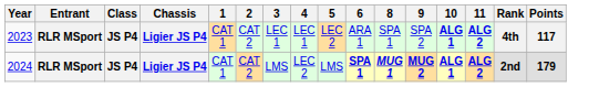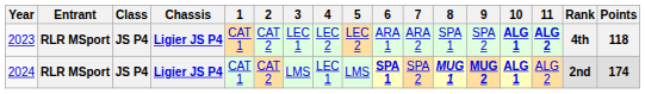 <table class="wikitable" style="text-align:center; font-size:85%">
 <tr>
 <th>Year</th>
 <th>Entrant</th>
 <th>Class</th>
 <th>Chassis</th>
 <th>1</th>
 <th>2</th>
 <th>3</th>
 <th>4</th>
 <th>5</th>
 <th>6</th>
+<th>7</th>
 <th>8</th>
 <th>9</th>
 <th>10</th>
 <th>11</th>
 <th>Rank</th>
 <th>Points</th>
 </tr>
 <tr>
 <td><a href='#'>2023</a></td>
 <th nowrap>RLR MSport</th>
 <th nowrap>JS P4</th>
 <th nowrap><a href='#'>Ligier JS P4</a></th>
 <td style="background:#FFDF9F;"><a href='#'>CAT<br>1</a><br></td>
 <td style="background:#DFFFDF;"><a href='#'>CAT<br>2</a><br></td>
 <td style="background:#DFFFDF;"><a href='#'>LEC<br>1</a><br></td>
-<td style="background:#DFFFDF;"><a href='#'>LEC<br>1</a><br></td>
+<td style="background:#DFFFDF;"><a href='#'>LEC<br>2</a><br></td>
 <td style="background:#FFDF9F;"><a href='#'>LEC<br>2</a><br></td>
 <td style="background:#DFFFDF;"><a href='#'>ARA<br>1</a><br></td>
+<td style="background:#DFFFDF;"><a href='#'>ARA<br>2</a><br></td>
 <td style="background:#DFFFDF;"><a href='#'>SPA<br>1</a><br></td>
 <td style="background:#DFFFDF;"><a href='#'>SPA<br>2</a><br></td>
 <td style="background:#DFFFDF;"><strong><a href='#'>ALG<br>1</a><br></strong></td>
 <td style="background:#DFFFDF;"><strong><a href='#'>ALG<br>2</a></strong><br></td>
 <th>4th</th>
-<th>117</th>
+<th>118</th>
 </tr>
 <tr>
 <td><a href='#'>2024</a></td>
 <th nowrap>RLR MSport</th>
 <th nowrap>JS P4</th>
 <th nowrap><a href='#'>Ligier JS P4</a></th>
 <td style="background:#DFFFDF;"><a href='#'>CAT<br>1</a><br></td>
 <td style="background:#FFDF9F;"><a href='#'>CAT<br>2</a><br></td>
 <td style="background:#DFFFDF;"><a href='#'>LMS</a><br></td>
-<td style="background:#DFFFDF;"><a href='#'>LEC<br>2</a><br></td>
+<td style="background:#DFFFDF;"><a href='#'>LEC<br>1</a><br></td>
 <td style="background:#DFFFDF;"><a href='#'>LMS</a><br></td>
 <td style="background:#FFFFBF;"><strong><a href='#'>SPA<br>1</a></strong><br></td>
+<td style="background:#FFDF9F;"><a href='#'>SPA<br>2</a><br></td>
 <td style="background:#FFFFBF;"><strong><em><a href='#'>MUG<br>1</a></em></strong><br></td>
 <td style="background:#FFDF9F;"><strong><a href='#'>MUG<br>2</a></strong><br></td>
 <td style="background:#FFFFBF;"><strong><a href='#'>ALG<br>1</a></strong><br></td>
-<td style="background:#FFDF9F;"><strong><a href='#'>ALG<br>2</a><br></strong></td>
+<td style="background:#FFDF9F;"><a href='#'>ALG<br>2</a><br></td>
 <th style="background:#dfdfdf">2nd</th>
-<th style="background:#dfdfdf">179</th>
+<th style="background:#dfdfdf">174</th>
 </tr>
 </table>
